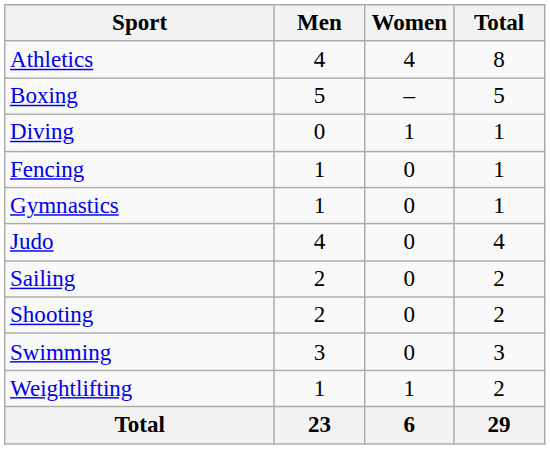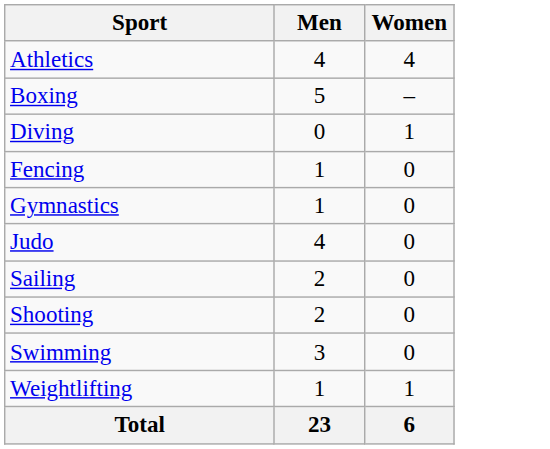 <table class="wikitable sortable" style="text-align:center;">
 <tr>
 <th width=180>Sport</th>
 <th width=55>Men</th>
 <th width=55>Women</th>
-<th width=55>Total</th>
 </tr>
 <tr>
 <td align=left><a href='#'>Athletics</a></td>
 <td>4</td>
 <td>4</td>
-<td>8</td>
 </tr>
 <tr>
 <td align=left><a href='#'>Boxing</a></td>
 <td>5</td>
 <td>–</td>
-<td>5</td>
 </tr>
 <tr>
 <td align=left><a href='#'>Diving</a></td>
 <td>0</td>
-<td>1</td>
 <td>1</td>
 </tr>
 <tr>
 <td align=left><a href='#'>Fencing</a></td>
 <td>1</td>
 <td>0</td>
-<td>1</td>
 </tr>
 <tr>
 <td align=left><a href='#'>Gymnastics</a></td>
 <td>1</td>
 <td>0</td>
-<td>1</td>
 </tr>
 <tr>
 <td align=left><a href='#'>Judo</a></td>
 <td>4</td>
 <td>0</td>
-<td>4</td>
 </tr>
 <tr>
 <td align=left><a href='#'>Sailing</a></td>
 <td>2</td>
 <td>0</td>
-<td>2</td>
 </tr>
 <tr>
 <td align=left><a href='#'>Shooting</a></td>
 <td>2</td>
 <td>0</td>
-<td>2</td>
 </tr>
 <tr>
 <td align=left><a href='#'>Swimming</a></td>
 <td>3</td>
 <td>0</td>
-<td>3</td>
 </tr>
 <tr>
 <td align=left><a href='#'>Weightlifting</a></td>
 <td>1</td>
 <td>1</td>
-<td>2</td>
 </tr>
 <tr>
 <th>Total</th>
 <th>23</th>
 <th>6</th>
-<th>29</th>
 </tr>
 </table>
